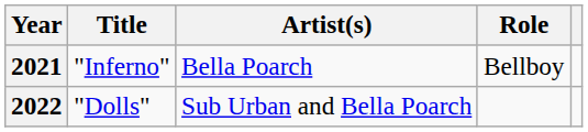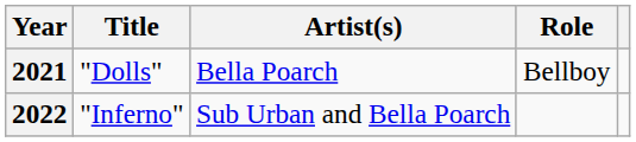 <table class="wikitable plainrowheaders" style="margin-right: 0;">
 <tr>
 <th scope="col">Year</th>
 <th scope="col">Title</th>
 <th scope="col">Artist(s)</th>
 <th>Role</th>
 <th scope="col" class="unsortable"></th>
 </tr>
 <tr>
 <th scope="row">2021</th>
-<td>"<a href='#'>Inferno</a>"</td>
+<td>"<a href='#'>Dolls</a>"</td>
 <td><a href='#'>Bella Poarch</a></td>
 <td>Bellboy</td>
 <td></td>
 </tr>
 <tr>
 <th scope="row">2022</th>
-<td>"<a href='#'>Dolls</a>"</td>
+<td>"<a href='#'>Inferno</a>"</td>
 <td><a href='#'>Sub Urban</a> and <a href='#'>Bella Poarch</a></td>
 <td></td>
 <td></td>
 </tr>
 </table>
